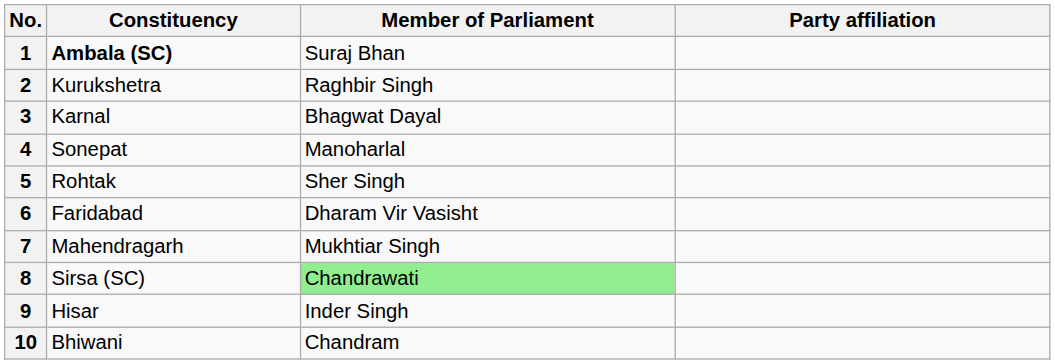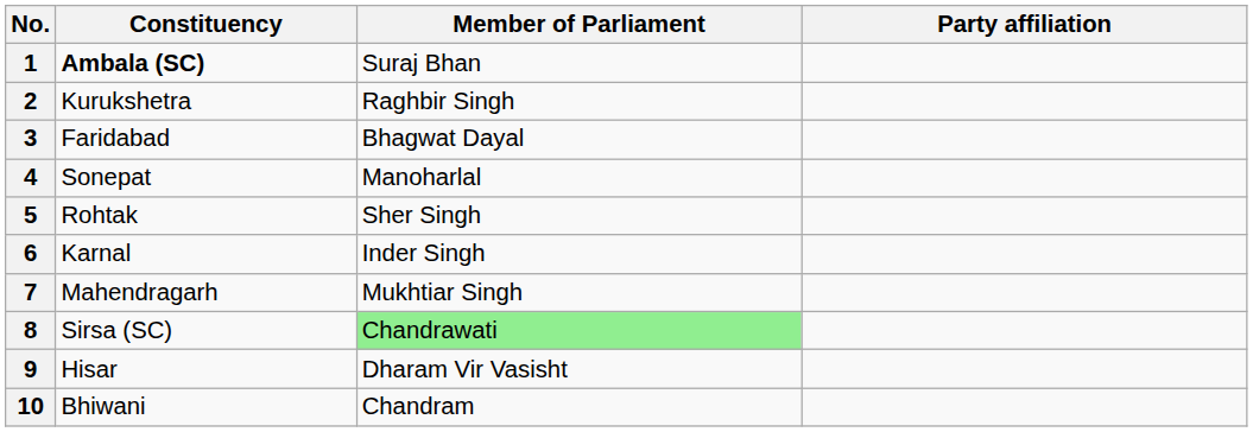 <table class="wikitable sortable">
 <tr style="text-align:center;">
 <th>No.</th>
 <th style="width:12em">Constituency</th>
 <th style="width:18em">Member of Parliament</th>
 <th colspan="2" style="width:18em">Party affiliation</th>
 </tr>
 <tr>
 <th>1</th>
 <td><strong>Ambala (SC)</strong></td>
 <td>Suraj Bhan</td>
 <td></td>
 </tr>
 <tr>
 <th>2</th>
 <td>Kurukshetra</td>
 <td>Raghbir Singh</td>
 <td></td>
 </tr>
 <tr>
 <th>3</th>
-<td>Karnal</td>
+<td>Faridabad</td>
 <td>Bhagwat Dayal</td>
 <td></td>
 </tr>
 <tr>
 <th>4</th>
 <td>Sonepat</td>
 <td>Manoharlal</td>
 <td></td>
 </tr>
 <tr>
 <th>5</th>
 <td>Rohtak</td>
 <td>Sher Singh</td>
 <td></td>
 </tr>
 <tr>
 <th>6</th>
-<td>Faridabad</td>
-<td>Dharam Vir Vasisht</td>
+<td>Karnal</td>
+<td>Inder Singh</td>
 <td></td>
 </tr>
 <tr>
 <th>7</th>
 <td>Mahendragarh</td>
 <td>Mukhtiar Singh</td>
 <td></td>
 </tr>
 <tr>
 <th>8</th>
 <td>Sirsa (SC)</td>
 <td style="background: lightgreen;">Chandrawati</td>
 <td></td>
 </tr>
 <tr>
 <th>9</th>
 <td>Hisar</td>
-<td>Inder Singh</td>
+<td>Dharam Vir Vasisht</td>
 <td></td>
 </tr>
 <tr>
 <th>10</th>
 <td>Bhiwani</td>
 <td>Chandram</td>
 <td></td>
 </tr>
 </table>
